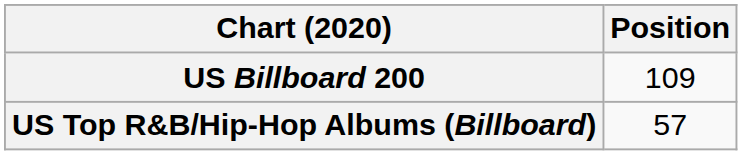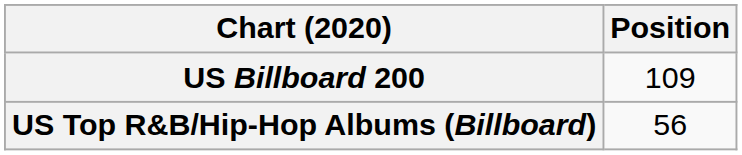 <table class="wikitable sortable plainrowheaders" style="text-align:center">
 <tr>
 <th scope="col">Chart (2020)</th>
 <th scope="col">Position</th>
 </tr>
 <tr>
 <th scope="row">US <em>Billboard</em> 200</th>
 <td>109</td>
 </tr>
 <tr>
 <th scope="row">US Top R&B/Hip-Hop Albums (<em>Billboard</em>)</th>
-<td>57</td>
+<td>56</td>
 </tr>
 </table>
